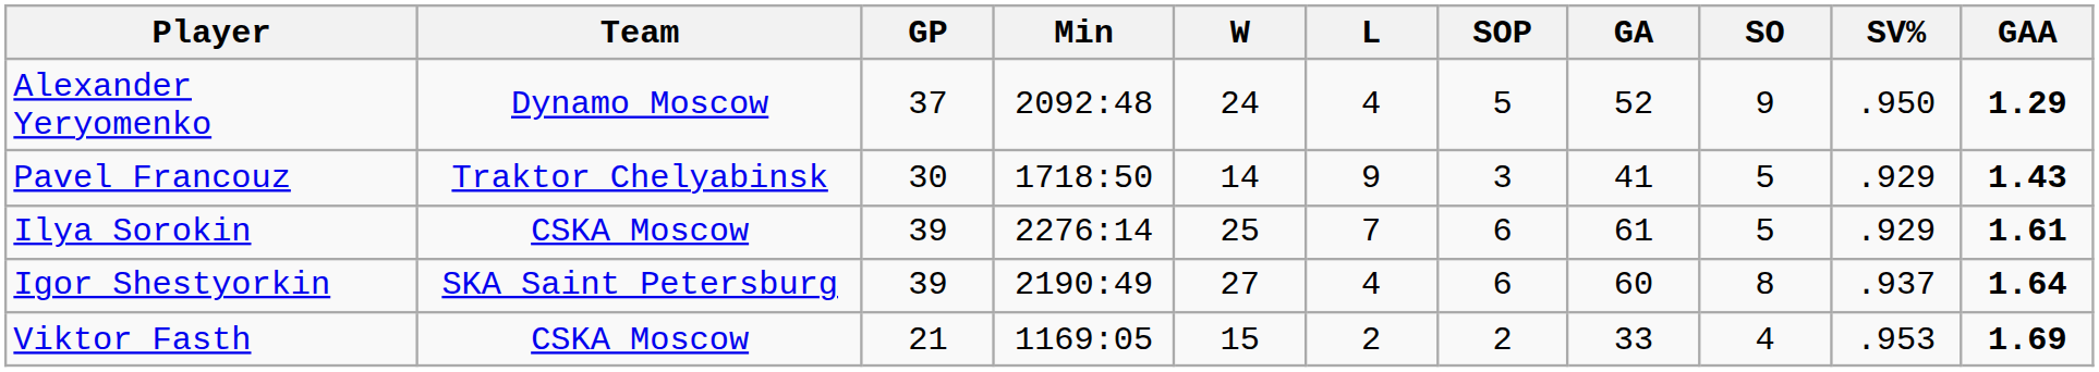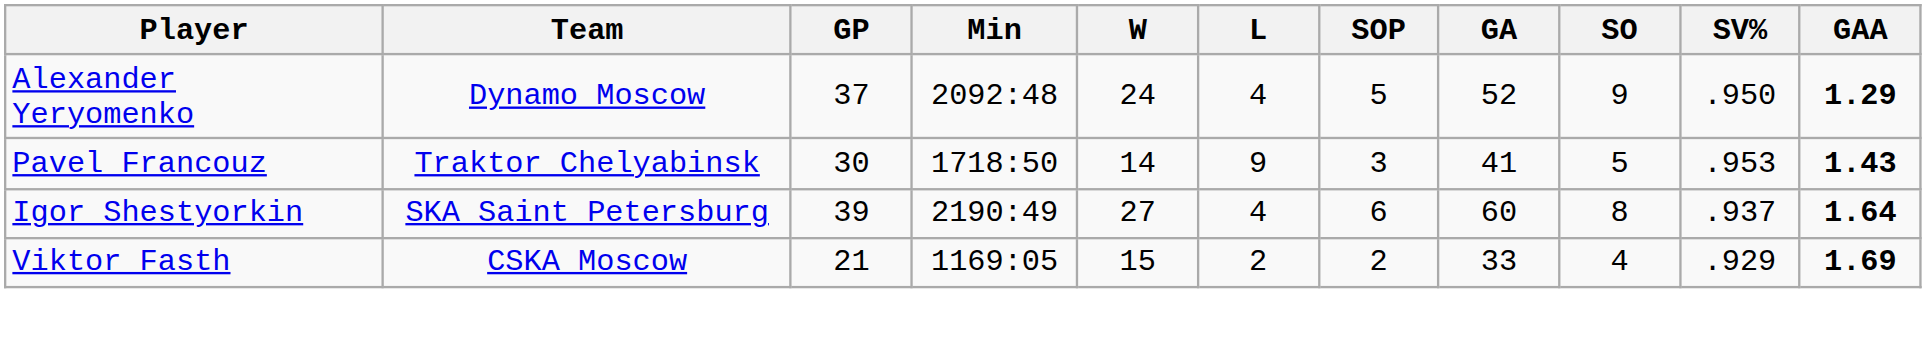 <table class="wikitable sortable" style="text-align:center;">
 <tr>
 <th style="width: 12em;">Player</th>
 <th style="width: 13em;">Team</th>
 <th style="width: 3.5em;">GP</th>
 <th style="width: 5em;">Min</th>
 <th style="width: 3.5em;">W</th>
 <th style="width: 3.5em;">L</th>
 <th style="width: 3.5em;">SOP</th>
 <th style="width: 3.5em;">GA</th>
 <th style="width: 3.5em;">SO</th>
 <th style="width: 3.5em;">SV%</th>
 <th style="width: 3.5em;">GAA</th>
 </tr>
 <tr>
 <td align=left> <a href='#'>Alexander Yeryomenko</a></td>
 <td><a href='#'>Dynamo Moscow</a></td>
 <td>37</td>
 <td>2092:48</td>
 <td>24</td>
 <td>4</td>
 <td>5</td>
 <td>52</td>
 <td>9</td>
 <td>.950</td>
 <td><strong>1.29</strong></td>
 </tr>
 <tr>
 <td align=left> <a href='#'>Pavel Francouz</a></td>
 <td><a href='#'>Traktor Chelyabinsk</a></td>
 <td>30</td>
 <td>1718:50</td>
 <td>14</td>
 <td>9</td>
 <td>3</td>
 <td>41</td>
 <td>5</td>
-<td>.929</td>
+<td>.953</td>
 <td><strong>1.43</strong></td>
-</tr>
-<tr>
-<td align=left> <a href='#'>Ilya Sorokin</a></td>
-<td><a href='#'>CSKA Moscow</a></td>
-<td>39</td>
-<td>2276:14</td>
-<td>25</td>
-<td>7</td>
-<td>6</td>
-<td>61</td>
-<td>5</td>
-<td>.929</td>
-<td><strong>1.61</strong></td>
 </tr>
 <tr>
 <td align=left> <a href='#'>Igor Shestyorkin</a></td>
 <td><a href='#'>SKA Saint Petersburg</a></td>
 <td>39</td>
 <td>2190:49</td>
 <td>27</td>
 <td>4</td>
 <td>6</td>
 <td>60</td>
 <td>8</td>
 <td>.937</td>
 <td><strong>1.64</strong></td>
 </tr>
 <tr>
 <td align=left> <a href='#'>Viktor Fasth</a></td>
 <td><a href='#'>CSKA Moscow</a></td>
 <td>21</td>
 <td>1169:05</td>
 <td>15</td>
 <td>2</td>
 <td>2</td>
 <td>33</td>
 <td>4</td>
-<td>.953</td>
+<td>.929</td>
 <td><strong>1.69</strong></td>
 </tr>
 </table>
